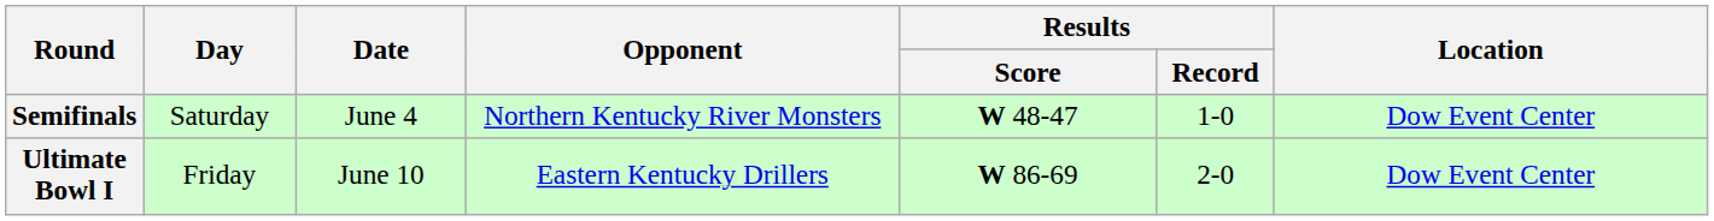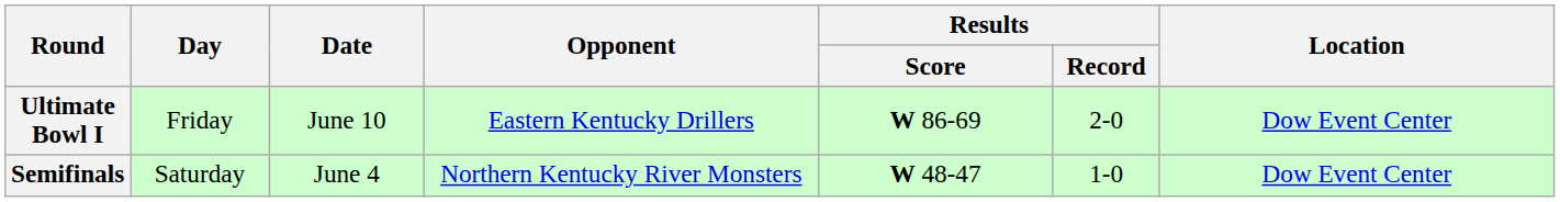 <table class="wikitable">
 <tr>
 <th rowspan="2" width="40">Round</th>
 <th rowspan="2" width="80">Day</th>
 <th rowspan="2" width="90">Date</th>
 <th rowspan="2" width="240">Opponent</th>
 <th colspan="2" width="200">Results</th>
 <th rowspan="2" width="240">Location</th>
 </tr>
 <tr>
 <th width="140">Score</th>
 <th width="60">Record</th>
 </tr>
 <tr align="center" bgcolor="#CCFFCC">
+<th>Ultimate Bowl I</th>
+<td>Friday</td>
+<td>June 10</td>
+<td><a href='#'>Eastern Kentucky Drillers</a></td>
+<td><strong>W</strong> 86-69</td>
+<td>2-0</td>
+<td><a href='#'>Dow Event Center</a></td>
+</tr>
+<tr align="center" bgcolor="#CCFFCC">
 <th>Semifinals</th>
 <td>Saturday</td>
 <td>June 4</td>
 <td><a href='#'>Northern Kentucky River Monsters</a></td>
 <td><strong>W</strong> 48-47</td>
 <td>1-0</td>
 <td><a href='#'>Dow Event Center</a></td>
 </tr>
-<tr align="center" bgcolor="#CCFFCC">
-<th>Ultimate Bowl I</th>
-<td>Friday</td>
-<td>June 10</td>
-<td><a href='#'>Eastern Kentucky Drillers</a></td>
-<td><strong>W</strong> 86-69</td>
-<td>2-0</td>
-<td><a href='#'>Dow Event Center</a></td>
-</tr>
 </table>
